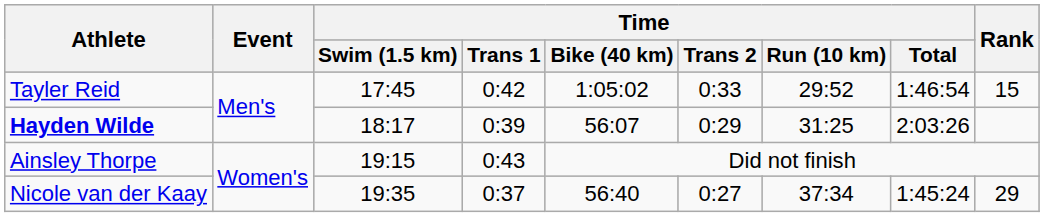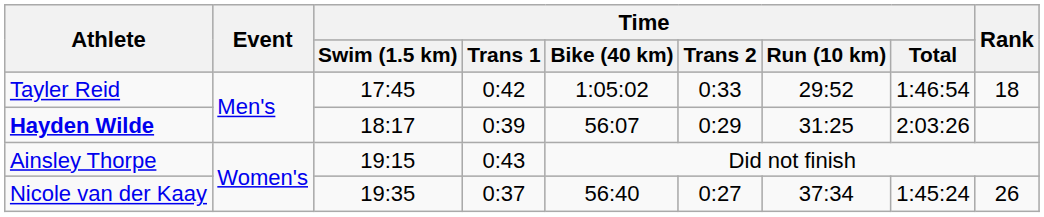 <table class=wikitable style=font-size:90%;text-align:center>
 <tr>
 <th rowspan=2>Athlete</th>
 <th rowspan=2>Event</th>
 <th colspan=6>Time</th>
 <th rowspan=2>Rank</th>
 </tr>
 <tr style="font-size:95%">
 <th>Swim (1.5 km)</th>
 <th>Trans 1</th>
 <th>Bike (40 km)</th>
 <th>Trans 2</th>
 <th>Run (10 km)</th>
 <th>Total</th>
 </tr>
 <tr>
 <td align=left><a href='#'>Tayler Reid</a></td>
 <td align=left rowspan=2><a href='#'>Men's</a></td>
 <td>17:45</td>
 <td>0:42</td>
 <td>1:05:02</td>
 <td>0:33</td>
 <td>29:52</td>
 <td>1:46:54</td>
-<td>15</td>
+<td>18</td>
 </tr>
 <tr>
 <td align=left><strong><a href='#'>Hayden Wilde</a></strong></td>
 <td>18:17</td>
 <td>0:39</td>
 <td>56:07</td>
 <td>0:29</td>
 <td>31:25</td>
 <td>2:03:26</td>
 <td></td>
 </tr>
 <tr>
 <td align=left><a href='#'>Ainsley Thorpe</a></td>
 <td align=left rowspan=2><a href='#'>Women's</a></td>
 <td>19:15</td>
 <td>0:43</td>
 <td colspan=5>Did not finish</td>
 </tr>
 <tr>
 <td align=left><a href='#'>Nicole van der Kaay</a></td>
 <td>19:35</td>
 <td>0:37</td>
 <td>56:40</td>
 <td>0:27</td>
 <td>37:34</td>
 <td>1:45:24</td>
-<td>29</td>
+<td>26</td>
 </tr>
 </table>
